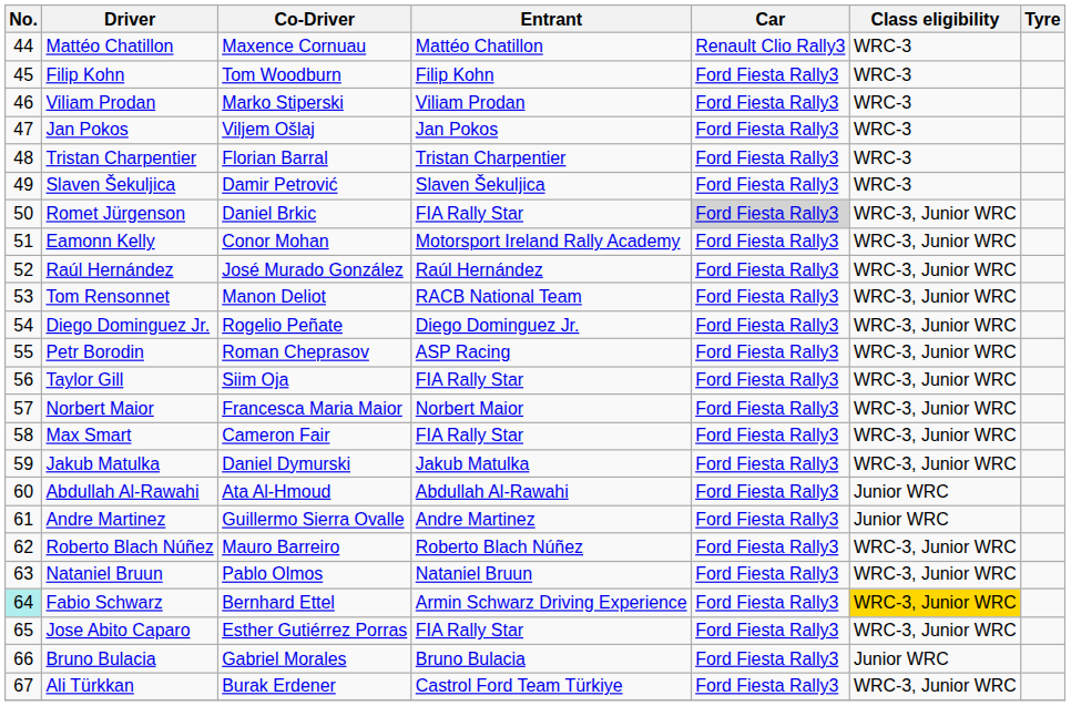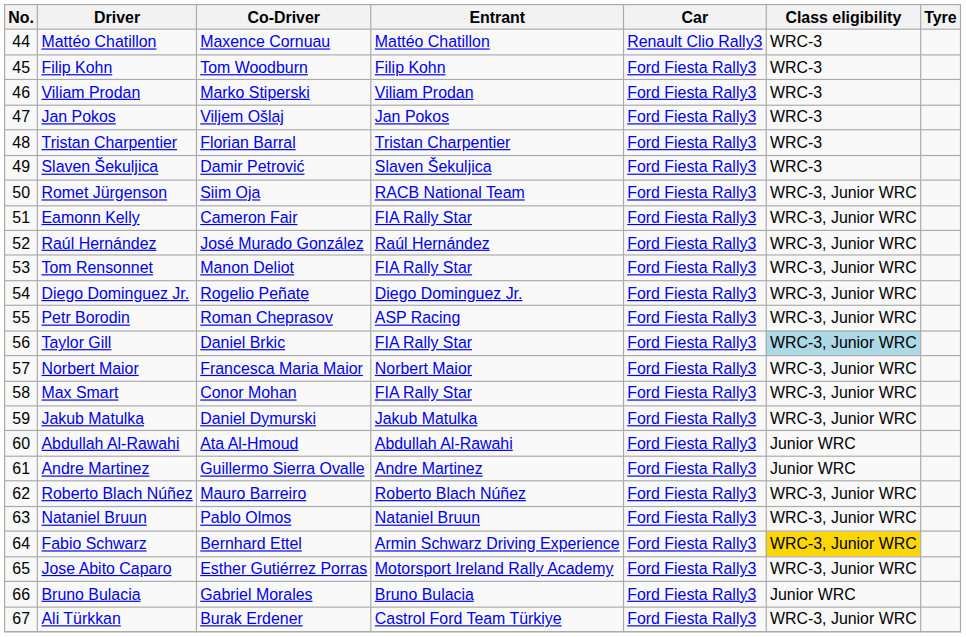 <table class="wikitable" style="font-size: 85%;">
 <tr>
 <th>No.</th>
 <th>Driver</th>
 <th>Co-Driver</th>
 <th>Entrant</th>
 <th>Car</th>
 <th>Class eligibility</th>
 <th>Tyre</th>
 </tr>
 <tr>
 <td align="center">44</td>
 <td> <a href='#'>Mattéo Chatillon</a></td>
 <td> <a href='#'>Maxence Cornuau</a></td>
 <td> <a href='#'>Mattéo Chatillon</a></td>
 <td><a href='#'>Renault Clio Rally3</a></td>
 <td>WRC-3</td>
 <td align="center"></td>
 </tr>
 <tr>
 <td align="center">45</td>
 <td> <a href='#'>Filip Kohn</a></td>
 <td> <a href='#'>Tom Woodburn</a></td>
 <td> <a href='#'>Filip Kohn</a></td>
 <td><a href='#'>Ford Fiesta Rally3</a></td>
 <td>WRC-3</td>
 <td align="center"></td>
 </tr>
 <tr>
 <td align="center">46</td>
 <td> <a href='#'>Viliam Prodan</a></td>
 <td> <a href='#'>Marko Stiperski</a></td>
 <td> <a href='#'>Viliam Prodan</a></td>
 <td><a href='#'>Ford Fiesta Rally3</a></td>
 <td>WRC-3</td>
 <td align="center"></td>
 </tr>
 <tr>
 <td align="center">47</td>
 <td> <a href='#'>Jan Pokos</a></td>
 <td> <a href='#'>Viljem Ošlaj</a></td>
 <td> <a href='#'>Jan Pokos</a></td>
 <td><a href='#'>Ford Fiesta Rally3</a></td>
 <td>WRC-3</td>
 <td align="center"></td>
 </tr>
 <tr>
 <td align="center">48</td>
 <td> <a href='#'>Tristan Charpentier</a></td>
 <td> <a href='#'>Florian Barral</a></td>
 <td> <a href='#'>Tristan Charpentier</a></td>
 <td><a href='#'>Ford Fiesta Rally3</a></td>
 <td>WRC-3</td>
 <td align="center"></td>
 </tr>
 <tr>
 <td align="center">49</td>
 <td> <a href='#'>Slaven Šekuljica</a></td>
 <td> <a href='#'>Damir Petrović</a></td>
 <td> <a href='#'>Slaven Šekuljica</a></td>
 <td><a href='#'>Ford Fiesta Rally3</a></td>
 <td>WRC-3</td>
 <td align="center"></td>
 </tr>
 <tr>
 <td align="center">50</td>
 <td> <a href='#'>Romet Jürgenson</a></td>
-<td> <a href='#'>Daniel Brkic</a></td>
-<td> <a href='#'>FIA Rally Star</a></td>
-<td style="background: lightgrey;"><a href='#'>Ford Fiesta Rally3</a></td>
+<td> <a href='#'>Siim Oja</a></td>
+<td> <a href='#'>RACB National Team</a></td>
+<td><a href='#'>Ford Fiesta Rally3</a></td>
 <td>WRC-3, Junior WRC</td>
 <td align="center"></td>
 </tr>
 <tr>
 <td align="center">51</td>
 <td> <a href='#'>Eamonn Kelly</a></td>
-<td> <a href='#'>Conor Mohan</a></td>
-<td> <a href='#'>Motorsport Ireland Rally Academy</a></td>
+<td> <a href='#'>Cameron Fair</a></td>
+<td> <a href='#'>FIA Rally Star</a></td>
 <td><a href='#'>Ford Fiesta Rally3</a></td>
 <td>WRC-3, Junior WRC</td>
 <td align="center"></td>
 </tr>
 <tr>
 <td align="center">52</td>
 <td> <a href='#'>Raúl Hernández</a></td>
 <td> <a href='#'>José Murado González</a></td>
 <td> <a href='#'>Raúl Hernández</a></td>
 <td><a href='#'>Ford Fiesta Rally3</a></td>
 <td>WRC-3, Junior WRC</td>
 <td align="center"></td>
 </tr>
 <tr>
 <td align="center">53</td>
 <td> <a href='#'>Tom Rensonnet</a></td>
 <td> <a href='#'>Manon Deliot</a></td>
-<td> <a href='#'>RACB National Team</a></td>
+<td> <a href='#'>FIA Rally Star</a></td>
 <td><a href='#'>Ford Fiesta Rally3</a></td>
 <td>WRC-3, Junior WRC</td>
 <td align="center"></td>
 </tr>
 <tr>
 <td align="center">54</td>
 <td> <a href='#'>Diego Dominguez Jr.</a></td>
 <td> <a href='#'>Rogelio Peñate</a></td>
 <td> <a href='#'>Diego Dominguez Jr.</a></td>
 <td><a href='#'>Ford Fiesta Rally3</a></td>
 <td>WRC-3, Junior WRC</td>
 <td align="center"></td>
 </tr>
 <tr>
 <td align="center">55</td>
 <td> <a href='#'>Petr Borodin</a></td>
 <td> <a href='#'>Roman Cheprasov</a></td>
 <td> <a href='#'>ASP Racing</a></td>
 <td><a href='#'>Ford Fiesta Rally3</a></td>
 <td>WRC-3, Junior WRC</td>
 <td align="center"></td>
 </tr>
 <tr>
 <td align="center">56</td>
 <td> <a href='#'>Taylor Gill</a></td>
-<td> <a href='#'>Siim Oja</a></td>
+<td> <a href='#'>Daniel Brkic</a></td>
 <td> <a href='#'>FIA Rally Star</a></td>
 <td><a href='#'>Ford Fiesta Rally3</a></td>
-<td>WRC-3, Junior WRC</td>
+<td style="background: lightblue;">WRC-3, Junior WRC</td>
 <td align="center"></td>
 </tr>
 <tr>
 <td align="center">57</td>
 <td> <a href='#'>Norbert Maior</a></td>
 <td> <a href='#'>Francesca Maria Maior</a></td>
 <td> <a href='#'>Norbert Maior</a></td>
 <td><a href='#'>Ford Fiesta Rally3</a></td>
 <td>WRC-3, Junior WRC</td>
 <td align="center"></td>
 </tr>
 <tr>
 <td align="center">58</td>
 <td> <a href='#'>Max Smart</a></td>
-<td> <a href='#'>Cameron Fair</a></td>
+<td> <a href='#'>Conor Mohan</a></td>
 <td> <a href='#'>FIA Rally Star</a></td>
 <td><a href='#'>Ford Fiesta Rally3</a></td>
 <td>WRC-3, Junior WRC</td>
 <td align="center"></td>
 </tr>
 <tr>
 <td align="center">59</td>
 <td> <a href='#'>Jakub Matulka</a></td>
 <td> <a href='#'>Daniel Dymurski</a></td>
 <td> <a href='#'>Jakub Matulka</a></td>
 <td><a href='#'>Ford Fiesta Rally3</a></td>
 <td>WRC-3, Junior WRC</td>
 <td align="center"></td>
 </tr>
 <tr>
 <td align="center">60</td>
 <td> <a href='#'>Abdullah Al-Rawahi</a></td>
 <td> <a href='#'>Ata Al-Hmoud</a></td>
 <td> <a href='#'>Abdullah Al-Rawahi</a></td>
 <td><a href='#'>Ford Fiesta Rally3</a></td>
 <td>Junior WRC</td>
 <td align="center"></td>
 </tr>
 <tr>
 <td align="center">61</td>
 <td> <a href='#'>Andre Martinez</a></td>
 <td> <a href='#'>Guillermo Sierra Ovalle</a></td>
 <td> <a href='#'>Andre Martinez</a></td>
 <td><a href='#'>Ford Fiesta Rally3</a></td>
 <td>Junior WRC</td>
 <td align="center"></td>
 </tr>
 <tr>
 <td align="center">62</td>
 <td> <a href='#'>Roberto Blach Núñez</a></td>
 <td> <a href='#'>Mauro Barreiro</a></td>
 <td> <a href='#'>Roberto Blach Núñez</a></td>
 <td><a href='#'>Ford Fiesta Rally3</a></td>
 <td>WRC-3, Junior WRC</td>
 <td align="center"></td>
 </tr>
 <tr>
 <td align="center">63</td>
 <td> <a href='#'>Nataniel Bruun</a></td>
 <td> <a href='#'>Pablo Olmos</a></td>
 <td> <a href='#'>Nataniel Bruun</a></td>
 <td><a href='#'>Ford Fiesta Rally3</a></td>
 <td>WRC-3, Junior WRC</td>
 <td align="center"></td>
 </tr>
 <tr>
-<td align="center" style="background: paleturquoise;">64</td>
+<td align="center">64</td>
 <td> <a href='#'>Fabio Schwarz</a></td>
 <td> <a href='#'>Bernhard Ettel</a></td>
 <td> <a href='#'>Armin Schwarz Driving Experience</a></td>
 <td><a href='#'>Ford Fiesta Rally3</a></td>
 <td style="background: gold;">WRC-3, Junior WRC</td>
 <td align="center"></td>
 </tr>
 <tr>
 <td align="center">65</td>
 <td> <a href='#'>Jose Abito Caparo</a></td>
 <td> <a href='#'>Esther Gutiérrez Porras</a></td>
-<td> <a href='#'>FIA Rally Star</a></td>
+<td> <a href='#'>Motorsport Ireland Rally Academy</a></td>
 <td><a href='#'>Ford Fiesta Rally3</a></td>
 <td>WRC-3, Junior WRC</td>
 <td align="center"></td>
 </tr>
 <tr>
 <td align="center">66</td>
 <td> <a href='#'>Bruno Bulacia</a></td>
 <td> <a href='#'>Gabriel Morales</a></td>
 <td> <a href='#'>Bruno Bulacia</a></td>
 <td><a href='#'>Ford Fiesta Rally3</a></td>
 <td>Junior WRC</td>
 <td align="center"></td>
 </tr>
 <tr>
 <td align="center">67</td>
 <td> <a href='#'>Ali Türkkan</a></td>
 <td> <a href='#'>Burak Erdener</a></td>
 <td> <a href='#'>Castrol Ford Team Türkiye</a></td>
 <td><a href='#'>Ford Fiesta Rally3</a></td>
 <td>WRC-3, Junior WRC</td>
 <td align="center"></td>
 </tr>
 <tr>
 </tr>
 </table>
